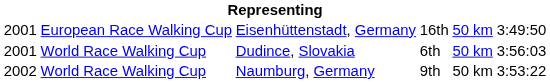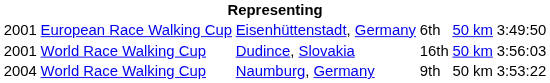 <table>
 <tr>
 <th colspan="6">Representing </th>
 </tr>
 <tr>
 <td>2001</td>
 <td><a href='#'>European Race Walking Cup</a></td>
 <td><a href='#'>Eisenhüttenstadt</a>, <a href='#'>Germany</a></td>
-<td>16th</td>
+<td>6th</td>
 <td><a href='#'>50 km</a></td>
 <td>3:49:50</td>
 </tr>
 <tr>
 <td>2001</td>
 <td><a href='#'>World Race Walking Cup</a></td>
 <td><a href='#'>Dudince</a>, <a href='#'>Slovakia</a></td>
-<td>6th</td>
+<td>16th</td>
 <td><a href='#'>50 km</a></td>
 <td>3:56:03</td>
 </tr>
 <tr>
-<td>2002</td>
+<td>2004</td>
 <td><a href='#'>World Race Walking Cup</a></td>
 <td><a href='#'>Naumburg</a>, <a href='#'>Germany</a></td>
 <td>9th</td>
 <td>50 km</td>
 <td>3:53:22</td>
 </tr>
 </table>
